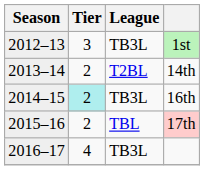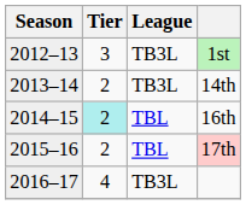 <table class="wikitable" style="font-size:90%">
 <tr>
 <th>Season</th>
 <th>Tier</th>
 <th>League</th>
 <th></th>
 </tr>
 <tr>
 <td style="background:#efefef;">2012–13</td>
 <td align="center">3</td>
 <td>TB3L</td>
 <td align="center" bgcolor=#BBF3BB>1st</td>
 </tr>
 <tr>
 <td style="background:#efefef;">2013–14</td>
 <td align="center">2</td>
-<td><a href='#'>T2BL</a></td>
+<td>TB3L</td>
 <td align="center">14th</td>
 </tr>
 <tr>
 <td style="background:#efefef;">2014–15</td>
 <td align="center" style="background: paleturquoise;">2</td>
-<td>TB3L</td>
+<td><a href='#'>TBL</a></td>
 <td align="center">16th</td>
 </tr>
 <tr>
 <td style="background:#efefef;">2015–16</td>
 <td align="center">2</td>
 <td><a href='#'>TBL</a></td>
 <td align="center" bgcolor=#fcc>17th</td>
 </tr>
 <tr>
 <td style="background:#efefef;">2016–17</td>
 <td align="center">4</td>
 <td>TB3L</td>
 <td align="center"></td>
 </tr>
 <tr>
 </tr>
 </table>
